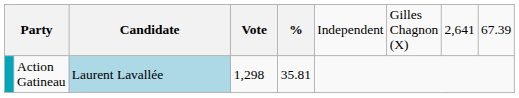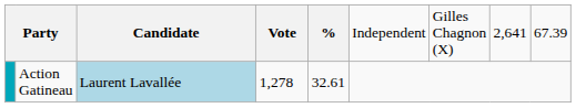 <table class="wikitable">
 <tr>
 <th bgcolor="#DDDDFF" width="100px" colspan="2">Party</th>
 <th bgcolor="#DDDDFF" width="200px">Candidate</th>
 <th bgcolor="#DDDDFF" width="50px">Vote</th>
 <th bgcolor="#DDDDFF" width="30px">%<br></th>
 <td>Independent</td>
 <td>Gilles Chagnon (X)</td>
 <td>2,641</td>
 <td>67.39</td>
 </tr>
 <tr>
 <td bgcolor=#00a7ba> </td>
 <td>Action Gatineau</td>
 <td style="background: lightblue;">Laurent Lavallée</td>
-<td>1,298</td>
-<td>35.81</td>
+<td>1,278</td>
+<td>32.61</td>
 </tr>
 </table>
